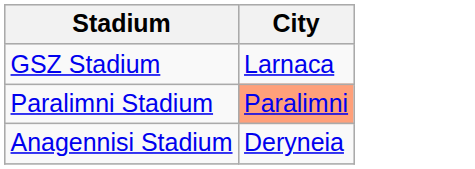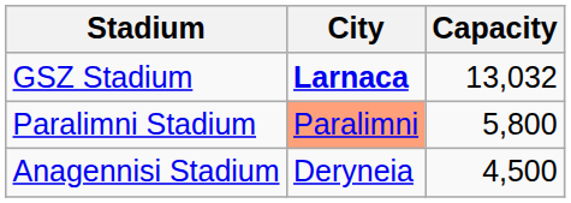 <table class="wikitable">
 <tr>
 <th>Stadium</th>
 <th>City</th>
+<th>Capacity</th>
 </tr>
 <tr>
 <td><a href='#'>GSZ Stadium</a></td>
-<td><a href='#'>Larnaca</a></td>
+<td><strong><a href='#'>Larnaca</a></strong></td>
+<td align=right>13,032</td>
 </tr>
 <tr>
 <td><a href='#'>Paralimni Stadium</a></td>
 <td style="background: lightsalmon;"><a href='#'>Paralimni</a></td>
+<td align=right>5,800</td>
 </tr>
 <tr>
 <td><a href='#'>Anagennisi Stadium</a></td>
 <td><a href='#'>Deryneia</a></td>
+<td align=right>4,500</td>
 </tr>
 </table>
